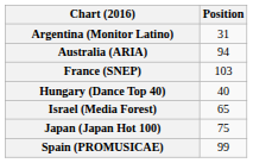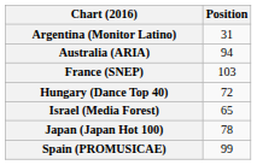 <table class="wikitable sortable plainrowheaders" style="text-align:center">
 <tr>
 <th scope="col" style="width:253px;">Chart (2016)</th>
 <th scope="col">Position</th>
 </tr>
 <tr>
 <th scope="row">Argentina (Monitor Latino)</th>
 <td>31</td>
 </tr>
 <tr>
 <th scope="row">Australia (ARIA)</th>
 <td>94</td>
 </tr>
 <tr>
 <th scope="row">France (SNEP)</th>
 <td>103</td>
 </tr>
 <tr>
 <th scope="row">Hungary (Dance Top 40)</th>
-<td>40</td>
+<td>72</td>
 </tr>
 <tr>
 <th scope="row">Israel (Media Forest)</th>
 <td>65</td>
 </tr>
 <tr>
 <th scope="row">Japan (Japan Hot 100)</th>
-<td>75</td>
+<td>78</td>
 </tr>
 <tr>
 <th scope="row">Spain (PROMUSICAE)</th>
 <td>99</td>
 </tr>
 </table>
